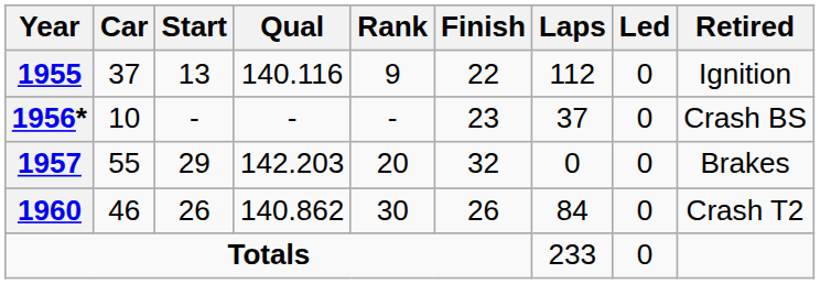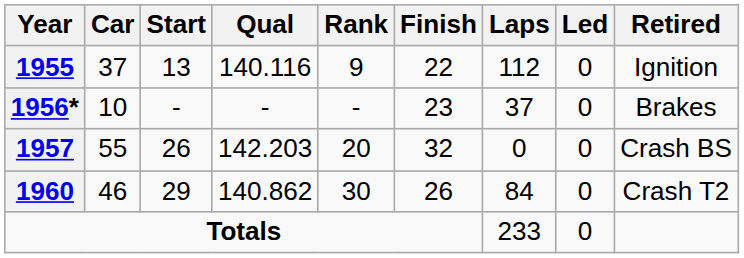 <table class="wikitable" style="text-align:center">
 <tr>
 <th>Year</th>
 <th>Car</th>
 <th>Start</th>
 <th>Qual</th>
 <th>Rank</th>
 <th>Finish</th>
 <th>Laps</th>
 <th>Led</th>
 <th>Retired</th>
 </tr>
 <tr>
 <th><a href='#'>1955</a></th>
 <td>37</td>
 <td>13</td>
 <td>140.116</td>
 <td>9</td>
 <td>22</td>
 <td>112</td>
 <td>0</td>
 <td>Ignition</td>
 </tr>
 <tr>
 <th><a href='#'>1956</a>*</th>
 <td>10</td>
 <td>-</td>
 <td>-</td>
 <td>-</td>
 <td>23</td>
 <td>37</td>
 <td>0</td>
-<td>Crash BS</td>
+<td>Brakes</td>
 </tr>
 <tr>
 <th><a href='#'>1957</a></th>
 <td>55</td>
-<td>29</td>
+<td>26</td>
 <td>142.203</td>
 <td>20</td>
 <td>32</td>
 <td>0</td>
 <td>0</td>
-<td>Brakes</td>
+<td>Crash BS</td>
 </tr>
 <tr>
 <th><a href='#'>1960</a></th>
 <td>46</td>
-<td>26</td>
+<td>29</td>
 <td>140.862</td>
 <td>30</td>
 <td>26</td>
 <td>84</td>
 <td>0</td>
 <td>Crash T2</td>
 </tr>
 <tr>
 <td colspan=6><strong>Totals</strong></td>
 <td>233</td>
 <td>0</td>
 <td></td>
 </tr>
 </table>
